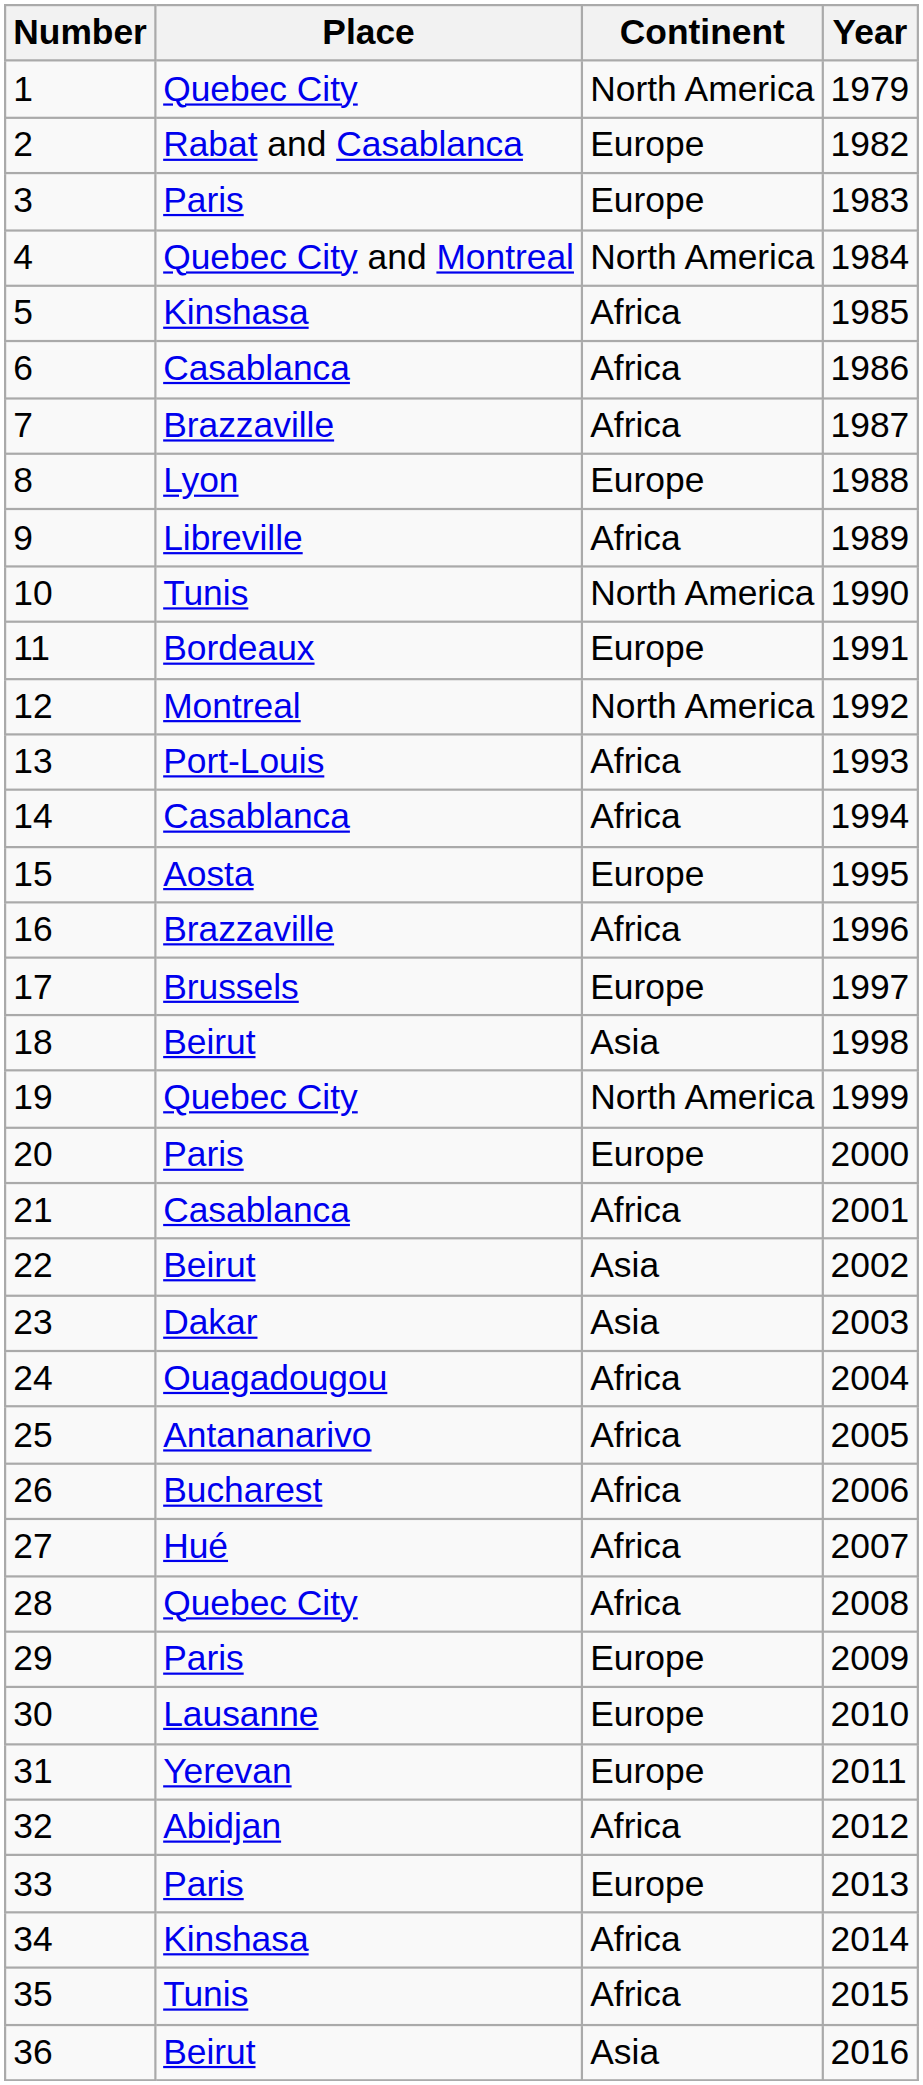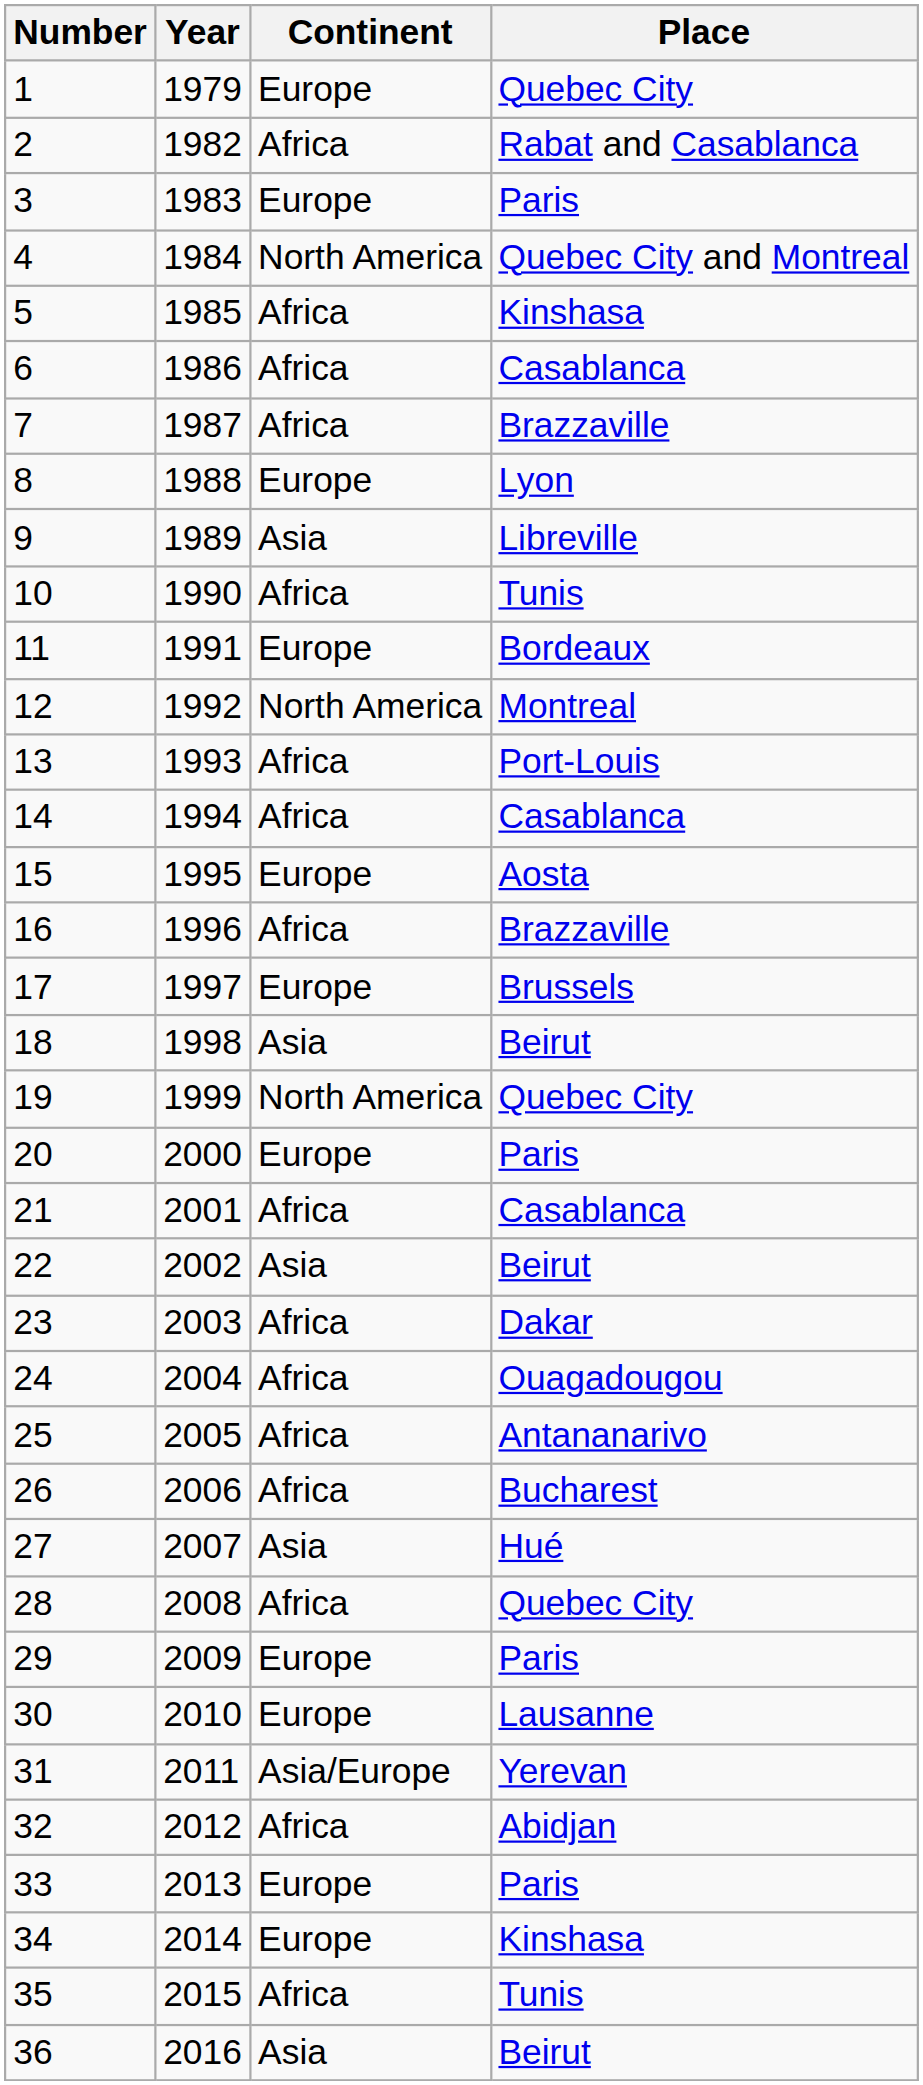 <table class="wikitable sortable">
 <tr>
 <th><strong>Number</strong></th>
+<th><strong>Year</strong></th>
+<th><strong>Continent</strong></th>
 <th><strong>Place</strong></th>
-<th><strong>Continent</strong></th>
-<th><strong>Year</strong></th>
 </tr>
 <tr>
 <td>1</td>
+<td>1979</td>
+<td>Europe</td>
 <td><a href='#'>Quebec City</a></td>
-<td>North America</td>
-<td>1979</td>
 </tr>
 <tr>
 <td>2</td>
+<td>1982</td>
+<td>Africa</td>
 <td><a href='#'>Rabat</a> and <a href='#'>Casablanca</a></td>
-<td>Europe</td>
-<td>1982</td>
 </tr>
 <tr>
 <td>3</td>
+<td>1983</td>
+<td>Europe</td>
 <td><a href='#'>Paris</a></td>
-<td>Europe</td>
-<td>1983</td>
 </tr>
 <tr>
 <td>4</td>
+<td>1984</td>
+<td>North America</td>
 <td><a href='#'>Quebec City</a> and <a href='#'>Montreal</a></td>
-<td>North America</td>
-<td>1984</td>
 </tr>
 <tr>
 <td>5</td>
+<td>1985</td>
+<td>Africa</td>
 <td><a href='#'>Kinshasa</a></td>
-<td>Africa</td>
-<td>1985</td>
 </tr>
 <tr>
 <td>6</td>
+<td>1986</td>
+<td>Africa</td>
 <td><a href='#'>Casablanca</a></td>
-<td>Africa</td>
-<td>1986</td>
 </tr>
 <tr>
 <td>7</td>
+<td>1987</td>
+<td>Africa</td>
 <td><a href='#'>Brazzaville</a></td>
-<td>Africa</td>
-<td>1987</td>
 </tr>
 <tr>
 <td>8</td>
+<td>1988</td>
+<td>Europe</td>
 <td><a href='#'>Lyon</a></td>
-<td>Europe</td>
-<td>1988</td>
 </tr>
 <tr>
 <td>9</td>
+<td>1989</td>
+<td>Asia</td>
 <td><a href='#'>Libreville</a></td>
-<td>Africa</td>
-<td>1989</td>
 </tr>
 <tr>
 <td>10</td>
+<td>1990</td>
+<td>Africa</td>
 <td><a href='#'>Tunis</a></td>
-<td>North America</td>
-<td>1990</td>
 </tr>
 <tr>
 <td>11</td>
+<td>1991</td>
+<td>Europe</td>
 <td><a href='#'>Bordeaux</a></td>
-<td>Europe</td>
-<td>1991</td>
 </tr>
 <tr>
 <td>12</td>
+<td>1992</td>
+<td>North America</td>
 <td><a href='#'>Montreal</a></td>
-<td>North America</td>
-<td>1992</td>
 </tr>
 <tr>
 <td>13</td>
+<td>1993</td>
+<td>Africa</td>
 <td><a href='#'>Port-Louis</a></td>
-<td>Africa</td>
-<td>1993</td>
 </tr>
 <tr>
 <td>14</td>
+<td>1994</td>
+<td>Africa</td>
 <td><a href='#'>Casablanca</a></td>
-<td>Africa</td>
-<td>1994</td>
 </tr>
 <tr>
 <td>15</td>
+<td>1995</td>
+<td>Europe</td>
 <td><a href='#'>Aosta</a></td>
-<td>Europe</td>
-<td>1995</td>
 </tr>
 <tr>
 <td>16</td>
+<td>1996</td>
+<td>Africa</td>
 <td><a href='#'>Brazzaville</a></td>
-<td>Africa</td>
-<td>1996</td>
 </tr>
 <tr>
 <td>17</td>
+<td>1997</td>
+<td>Europe</td>
 <td><a href='#'>Brussels</a></td>
-<td>Europe</td>
-<td>1997</td>
 </tr>
 <tr>
 <td>18</td>
+<td>1998</td>
+<td>Asia</td>
 <td><a href='#'>Beirut</a></td>
-<td>Asia</td>
-<td>1998</td>
 </tr>
 <tr>
 <td>19</td>
+<td>1999</td>
+<td>North America</td>
 <td><a href='#'>Quebec City</a></td>
-<td>North America</td>
-<td>1999</td>
 </tr>
 <tr>
 <td>20</td>
+<td>2000</td>
+<td>Europe</td>
 <td><a href='#'>Paris</a></td>
-<td>Europe</td>
-<td>2000</td>
 </tr>
 <tr>
 <td>21</td>
+<td>2001</td>
+<td>Africa</td>
 <td><a href='#'>Casablanca</a></td>
-<td>Africa</td>
-<td>2001</td>
 </tr>
 <tr>
 <td>22</td>
+<td>2002</td>
+<td>Asia</td>
 <td><a href='#'>Beirut</a></td>
-<td>Asia</td>
-<td>2002</td>
 </tr>
 <tr>
 <td>23</td>
+<td>2003</td>
+<td>Africa</td>
 <td><a href='#'>Dakar</a></td>
-<td>Asia</td>
-<td>2003</td>
 </tr>
 <tr>
 <td>24</td>
+<td>2004</td>
+<td>Africa</td>
 <td><a href='#'>Ouagadougou</a></td>
-<td>Africa</td>
-<td>2004</td>
 </tr>
 <tr>
 <td>25</td>
+<td>2005</td>
+<td>Africa</td>
 <td><a href='#'>Antananarivo</a></td>
-<td>Africa</td>
-<td>2005</td>
 </tr>
 <tr>
 <td>26</td>
+<td>2006</td>
+<td>Africa</td>
 <td><a href='#'>Bucharest</a></td>
-<td>Africa</td>
-<td>2006</td>
 </tr>
 <tr>
 <td>27</td>
+<td>2007</td>
+<td>Asia</td>
 <td><a href='#'>Hué</a></td>
-<td>Africa</td>
-<td>2007</td>
 </tr>
 <tr>
 <td>28</td>
+<td>2008</td>
+<td>Africa</td>
 <td><a href='#'>Quebec City</a></td>
-<td>Africa</td>
-<td>2008</td>
 </tr>
 <tr>
 <td>29</td>
+<td>2009</td>
+<td>Europe</td>
 <td><a href='#'>Paris</a></td>
-<td>Europe</td>
-<td>2009</td>
 </tr>
 <tr>
 <td>30</td>
+<td>2010</td>
+<td>Europe</td>
 <td><a href='#'>Lausanne</a></td>
-<td>Europe</td>
-<td>2010</td>
 </tr>
 <tr>
 <td>31</td>
+<td>2011</td>
+<td>Asia/Europe</td>
 <td><a href='#'>Yerevan</a></td>
-<td>Europe</td>
-<td>2011</td>
 </tr>
 <tr>
 <td>32</td>
+<td>2012</td>
+<td>Africa</td>
 <td><a href='#'>Abidjan</a></td>
-<td>Africa</td>
-<td>2012</td>
 </tr>
 <tr>
 <td>33</td>
+<td>2013</td>
+<td>Europe</td>
 <td><a href='#'>Paris</a></td>
-<td>Europe</td>
-<td>2013</td>
 </tr>
 <tr>
 <td>34</td>
+<td>2014</td>
+<td>Europe</td>
 <td><a href='#'>Kinshasa</a></td>
-<td>Africa</td>
-<td>2014</td>
 </tr>
 <tr>
 <td>35</td>
+<td>2015</td>
+<td>Africa</td>
 <td><a href='#'>Tunis</a></td>
-<td>Africa</td>
-<td>2015</td>
 </tr>
 <tr>
 <td>36</td>
+<td>2016</td>
+<td>Asia</td>
 <td><a href='#'>Beirut</a></td>
-<td>Asia</td>
-<td>2016</td>
 </tr>
 </table>
